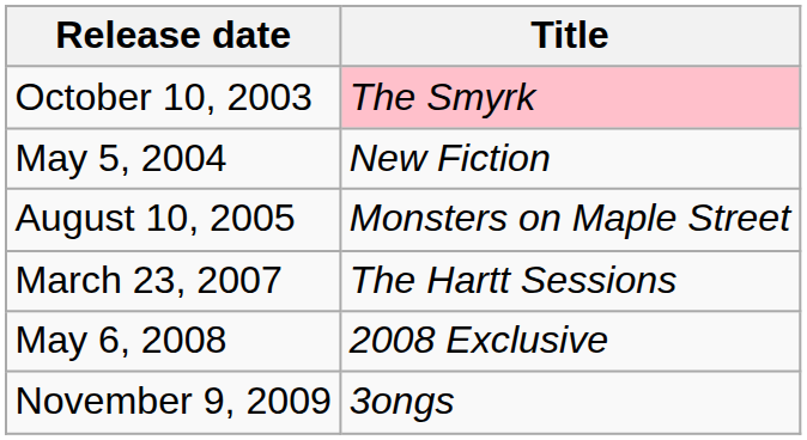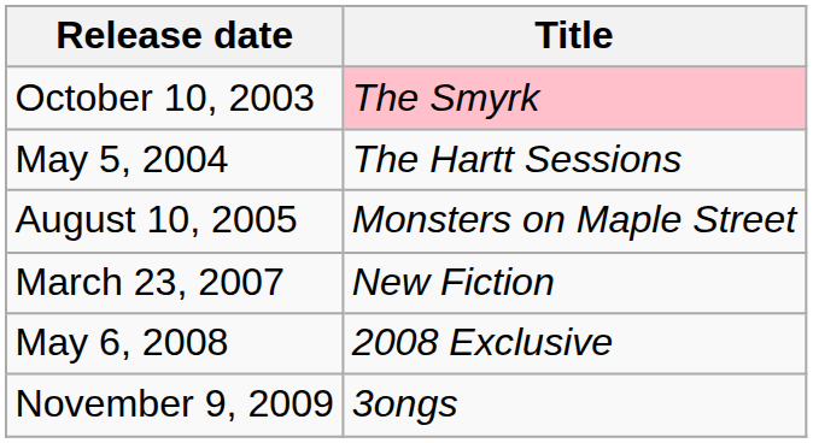 <table class="wikitable">
 <tr>
 <th>Release date</th>
 <th>Title</th>
 </tr>
 <tr>
 <td>October 10, 2003</td>
 <td style="background: pink;"><em>The Smyrk</em></td>
 </tr>
 <tr>
 <td>May 5, 2004</td>
-<td><em>New Fiction</em></td>
+<td><em>The Hartt Sessions</em></td>
 </tr>
 <tr>
 <td>August 10, 2005</td>
 <td><em>Monsters on Maple Street</em></td>
 </tr>
 <tr>
 <td>March 23, 2007</td>
-<td><em>The Hartt Sessions</em></td>
+<td><em>New Fiction</em></td>
 </tr>
 <tr>
 <td>May 6, 2008</td>
 <td><em>2008 Exclusive</em></td>
 </tr>
 <tr>
 <td>November 9, 2009</td>
 <td><em>3ongs</em></td>
 </tr>
 </table>
